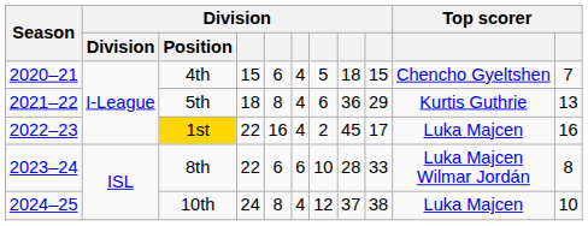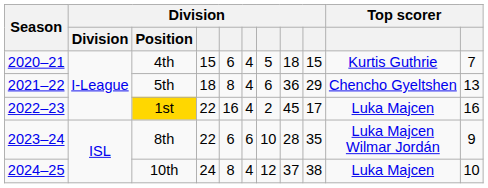 <table class="wikitable" style="text-align:center">
 <tr>
 <th scope="col" rowspan="2">Season</th>
 <th colspan=8 class="unsortable">Division</th>
 <th colspan=2 class="unsortable">Top scorer</th>
 </tr>
 <tr>
 <th>Division</th>
 <th>Position</th>
 <th></th>
 <th></th>
 <th></th>
 <th></th>
 <th></th>
 <th></th>
 <th></th>
 <th></th>
 </tr>
 <tr>
 <td><a href='#'>2020–21</a></td>
 <td rowspan="3"><a href='#'>I-League</a></td>
 <td>4th</td>
 <td>15</td>
 <td>6</td>
 <td>4</td>
 <td>5</td>
 <td>18</td>
 <td>15</td>
-<td> <a href='#'>Chencho Gyeltshen</a></td>
+<td> <a href='#'>Kurtis Guthrie</a></td>
 <td>7</td>
 </tr>
 <tr>
 <td><a href='#'>2021–22</a></td>
 <td>5th</td>
 <td>18</td>
 <td>8</td>
 <td>4</td>
 <td>6</td>
 <td>36</td>
 <td>29</td>
-<td> <a href='#'>Kurtis Guthrie</a></td>
+<td> <a href='#'>Chencho Gyeltshen</a></td>
 <td>13</td>
 </tr>
 <tr>
 <td><a href='#'>2022–23</a></td>
 <td bgcolor="gold">1st</td>
 <td>22</td>
 <td>16</td>
 <td>4</td>
 <td>2</td>
 <td>45</td>
 <td>17</td>
 <td> <a href='#'>Luka Majcen</a></td>
 <td>16</td>
 </tr>
 <tr>
 <td><a href='#'>2023–24</a></td>
 <td rowspan="2"><a href='#'>ISL</a></td>
 <td>8th</td>
 <td>22</td>
 <td>6</td>
 <td>6</td>
 <td>10</td>
 <td>28</td>
-<td>33</td>
+<td>35</td>
 <td> <a href='#'>Luka Majcen</a><br> <a href='#'>Wilmar Jordán</a></td>
-<td>8</td>
+<td>9</td>
 </tr>
 <tr>
 <td><a href='#'>2024–25</a></td>
 <td>10th</td>
 <td>24</td>
 <td>8</td>
 <td>4</td>
 <td>12</td>
 <td>37</td>
 <td>38</td>
 <td> <a href='#'>Luka Majcen</a></td>
 <td>10</td>
 </tr>
 </table>
